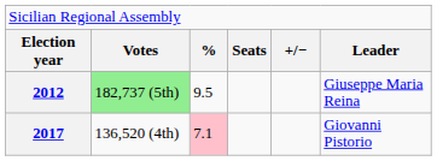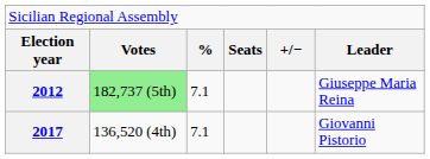 <table class=wikitable style="width:50%; border:1px #AAAAFF solid">
 <tr>
 <td colspan=6><a href='#'>Sicilian Regional Assembly</a></td>
 </tr>
 <tr>
 <th width=13%>Election year</th>
 <th width=16%>Votes</th>
 <th width=6%>%</th>
 <th width=1%>Seats</th>
 <th width=8%>+/−</th>
 <th width=18%>Leader</th>
 </tr>
 <tr>
 <th><a href='#'>2012</a></th>
 <td style="background: lightgreen;">182,737 (5th)</td>
-<td>9.5</td>
+<td>7.1</td>
 <td></td>
 <td></td>
 <td><a href='#'>Giuseppe Maria Reina</a></td>
 </tr>
 <tr>
 <th><a href='#'>2017</a></th>
 <td>136,520 (4th)</td>
-<td style="background: pink;">7.1</td>
+<td>7.1</td>
 <td></td>
 <td></td>
 <td><a href='#'>Giovanni Pistorio</a></td>
 </tr>
 </table>
